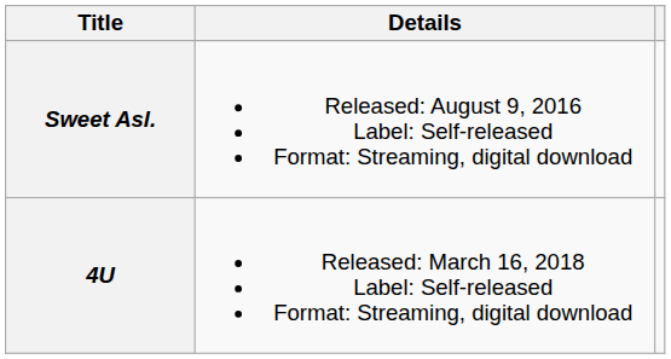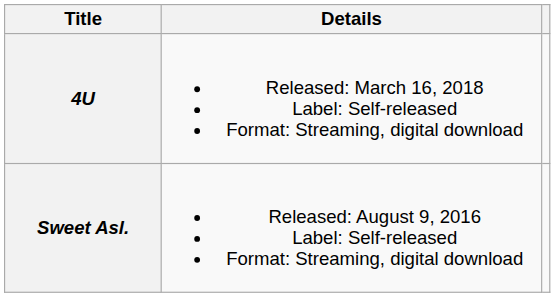 <table class="wikitable plainrowheaders" style="text-align:center;">
 <tr>
 <th scope="col" style="width:8em;">Title</th>
 <th scope="col" style="width:20em;">Details</th>
 <th></th>
 </tr>
 <tr>
+<th scope="row"><em>4U</em></th>
+<td><br><ul><li>Released: March 16, 2018</li><li>Label: Self-released</li><li>Format: Streaming, digital download</li></ul></td>
+<td></td>
+</tr>
+<tr>
 <th scope="row"><em>Sweet Asl.</em></th>
 <td><br><ul><li>Released: August 9, 2016</li><li>Label: Self-released</li><li>Format: Streaming, digital download</li></ul></td>
 <td></td>
 </tr>
-<tr>
-<th scope="row"><em>4U</em></th>
-<td><br><ul><li>Released: March 16, 2018</li><li>Label: Self-released</li><li>Format: Streaming, digital download</li></ul></td>
-<td></td>
-</tr>
 </table>
